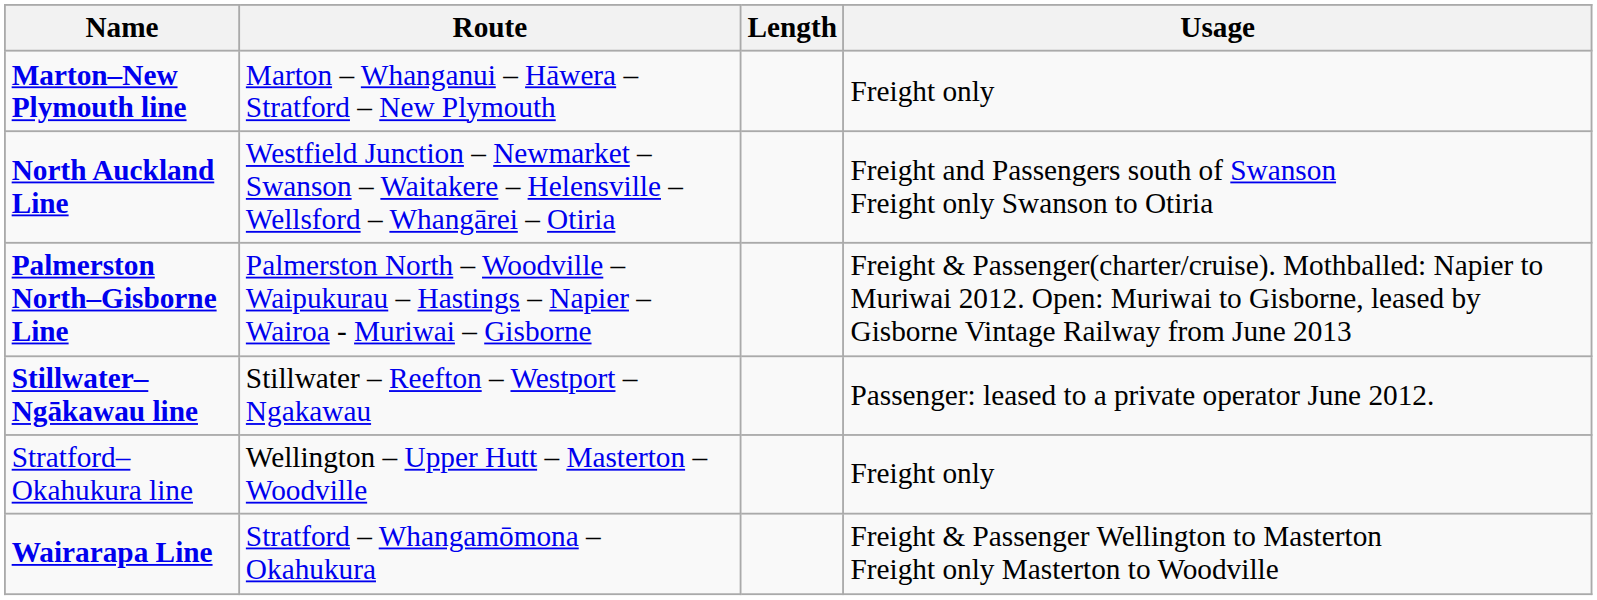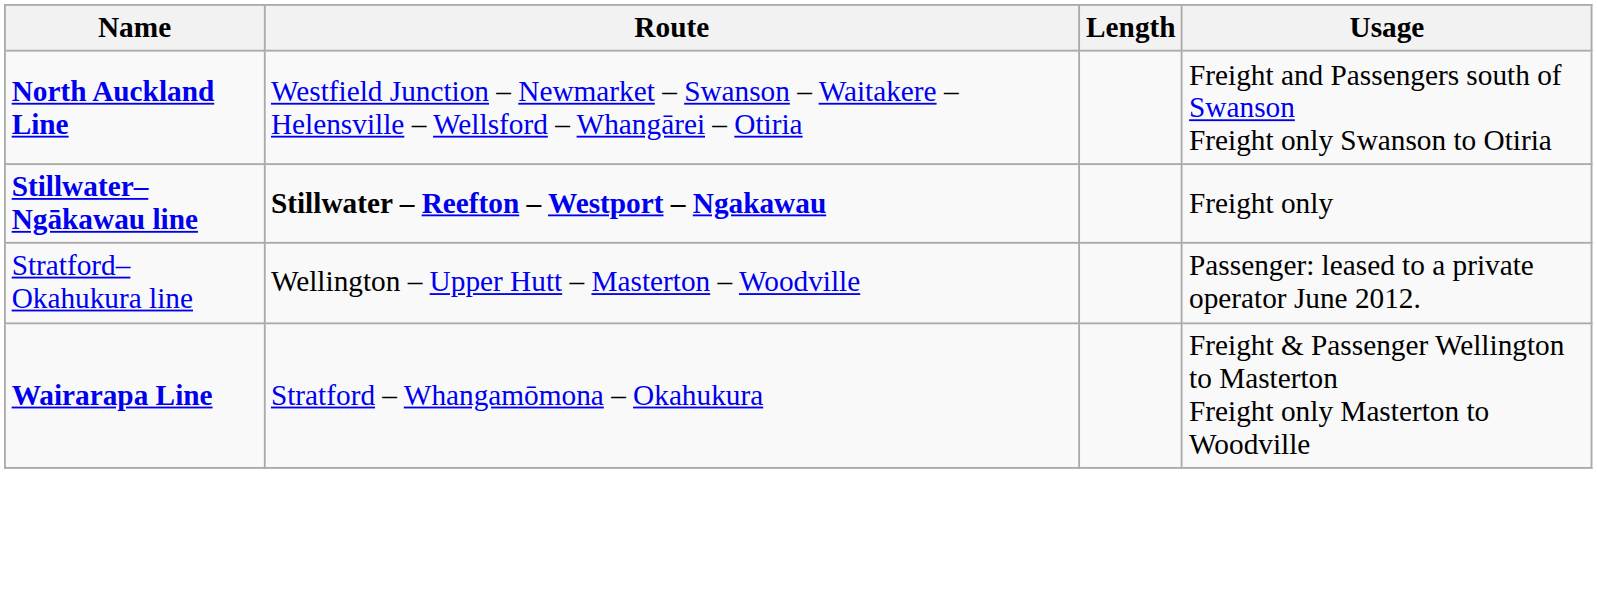 <table class="wikitable">
 <tr>
 <th>Name</th>
 <th>Route</th>
 <th>Length</th>
 <th>Usage</th>
 </tr>
 <tr>
-<td><strong><a href='#'>Marton–New Plymouth line</a></strong></td>
-<td><a href='#'>Marton</a> – <a href='#'>Whanganui</a> – <a href='#'>Hāwera</a> – <a href='#'>Stratford</a> –  <a href='#'>New Plymouth</a></td>
-<td></td>
-<td>Freight only</td>
-</tr>
-<tr>
 <td><strong><a href='#'>North Auckland Line</a></strong></td>
 <td><a href='#'>Westfield Junction</a> – <a href='#'>Newmarket</a> – <a href='#'>Swanson</a> – <a href='#'>Waitakere</a> – <a href='#'>Helensville</a> – <a href='#'>Wellsford</a> – <a href='#'>Whangārei</a> – <a href='#'>Otiria</a></td>
 <td></td>
 <td>Freight and Passengers south of <a href='#'>Swanson</a><br> Freight only Swanson to Otiria</td>
 </tr>
 <tr>
-<td><strong><a href='#'>Palmerston North–Gisborne Line</a></strong></td>
-<td><a href='#'>Palmerston North</a> – <a href='#'>Woodville</a> – <a href='#'>Waipukurau</a> – <a href='#'>Hastings</a> – <a href='#'>Napier</a> – <a href='#'>Wairoa</a> - <a href='#'>Muriwai</a> – <a href='#'>Gisborne</a></td>
+<td><strong><a href='#'>Stillwater–Ngākawau line</a></strong></td>
+<td><strong>Stillwater – <a href='#'>Reefton</a> – <a href='#'>Westport</a> – <a href='#'>Ngakawau</a></strong></td>
 <td></td>
-<td>Freight & Passenger(charter/cruise). Mothballed: Napier to Muriwai 2012. Open: Muriwai to Gisborne, leased by Gisborne Vintage Railway from June 2013</td>
-</tr>
-<tr>
-<td><strong><a href='#'>Stillwater–Ngākawau line</a></strong></td>
-<td>Stillwater – <a href='#'>Reefton</a> – <a href='#'>Westport</a> – <a href='#'>Ngakawau</a></td>
-<td></td>
-<td>Passenger: leased to a private operator June 2012.</td>
+<td>Freight only</td>
 </tr>
 <tr>
 <td><a href='#'>Stratford–Okahukura line</a></td>
 <td>Wellington – <a href='#'>Upper Hutt</a> – <a href='#'>Masterton</a> – <a href='#'>Woodville</a></td>
 <td></td>
-<td>Freight only</td>
+<td>Passenger: leased to a private operator June 2012.</td>
 </tr>
 <tr>
 <td><strong><a href='#'>Wairarapa Line</a></strong></td>
 <td><a href='#'>Stratford</a> – <a href='#'>Whangamōmona</a> – <a href='#'>Okahukura</a></td>
 <td></td>
 <td>Freight & Passenger Wellington to Masterton <br> Freight only Masterton to Woodville</td>
 </tr>
 </table>
